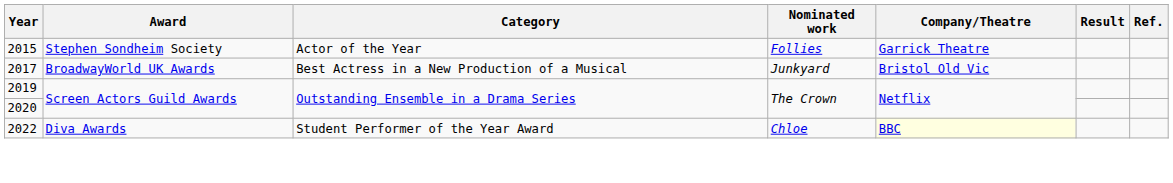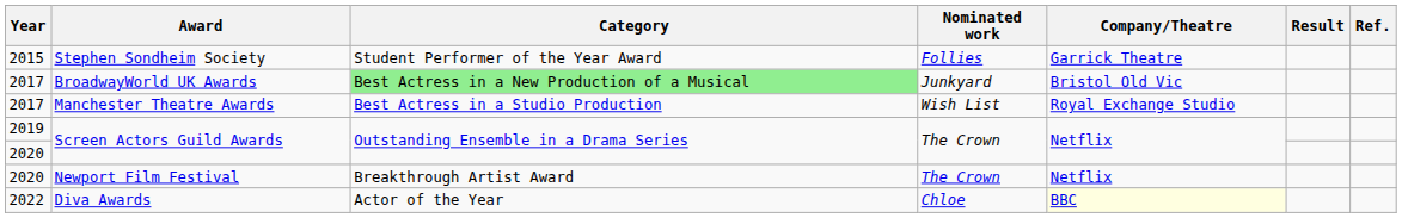 <table width="98%" class="wikitable">
 <tr>
 <th width="10">Year</th>
 <th width="240">Award</th>
 <th width="460">Category</th>
 <th width="100">Nominated work</th>
 <th width="190">Company/Theatre</th>
 <th width="30">Result</th>
 <th width="10">Ref.</th>
 </tr>
 <tr>
 <td>2015</td>
 <td><a href='#'>Stephen Sondheim</a> Society</td>
-<td>Actor of the Year</td>
+<td>Student Performer of the Year Award</td>
 <td><em><a href='#'>Follies</a></em></td>
 <td><a href='#'>Garrick Theatre</a></td>
 <td></td>
 <td></td>
 </tr>
 <tr>
 <td>2017</td>
 <td><a href='#'>BroadwayWorld UK Awards</a></td>
-<td>Best Actress in a New Production of a Musical</td>
+<td style="background: lightgreen;">Best Actress in a New Production of a Musical</td>
 <td><em>Junkyard</em></td>
 <td><a href='#'>Bristol Old Vic</a></td>
+<td></td>
+<td></td>
+</tr>
+<tr>
+<td>2017</td>
+<td><a href='#'>Manchester Theatre Awards</a></td>
+<td><a href='#'>Best Actress in a Studio Production</a></td>
+<td><em>Wish List</em></td>
+<td><a href='#'>Royal Exchange Studio</a></td>
 <td></td>
 <td></td>
 </tr>
 <tr>
 <td>2019</td>
 <td rowspan="2"><a href='#'>Screen Actors Guild Awards</a></td>
 <td rowspan="2"><a href='#'>Outstanding Ensemble in a Drama Series</a></td>
 <td rowspan="2"><em>The Crown</em></td>
 <td rowspan="2"><a href='#'>Netflix</a></td>
 <td></td>
 <td></td>
 </tr>
 <tr>
 <td>2020</td>
 <td></td>
 <td></td>
 </tr>
 <tr>
+<td>2020</td>
+<td><a href='#'>Newport Film Festival</a></td>
+<td>Breakthrough Artist Award</td>
+<td><em><a href='#'>The Crown</a></em></td>
+<td><a href='#'>Netflix</a></td>
+<td></td>
+<td></td>
+</tr>
+<tr>
 <td>2022</td>
 <td><a href='#'>Diva Awards</a></td>
-<td>Student Performer of the Year Award</td>
+<td>Actor of the Year</td>
 <td><a href='#'><em>Chloe</em></a></td>
 <td style="background: lightyellow;"><a href='#'>BBC</a></td>
 <td></td>
 <td></td>
 </tr>
 </table>
